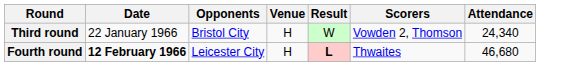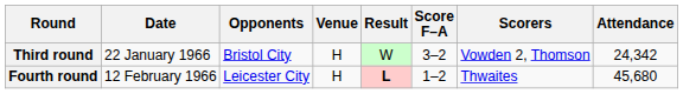 <table class="wikitable plainrowheaders" style="text-align:center">
 <tr>
 <th scope="col">Round</th>
 <th scope="col">Date</th>
 <th scope="col">Opponents</th>
 <th scope="col">Venue</th>
 <th scope="col">Result</th>
+<th scope="col">Score<br>F–A</th>
 <th scope="col">Scorers</th>
 <th scope="col">Attendance</th>
 </tr>
 <tr>
 <th scope="row">Third round</th>
 <td align="left">22 January 1966</td>
 <td align="left"><a href='#'>Bristol City</a></td>
 <td>H</td>
 <td style=background:#cfc>W</td>
+<td>3–2</td>
 <td align="left"><a href='#'>Vowden</a> 2, <a href='#'>Thomson</a></td>
-<td>24,340</td>
+<td>24,342</td>
 </tr>
 <tr>
 <th scope="row">Fourth round</th>
-<td align="left"><strong>12 February 1966</strong></td>
+<td align="left">12 February 1966</td>
 <td align="left"><a href='#'>Leicester City</a></td>
 <td>H</td>
 <td style=background:#fcc><strong>L</strong></td>
+<td>1–2</td>
 <td align="left"><a href='#'>Thwaites</a></td>
-<td>46,680</td>
+<td>45,680</td>
 </tr>
 </table>
